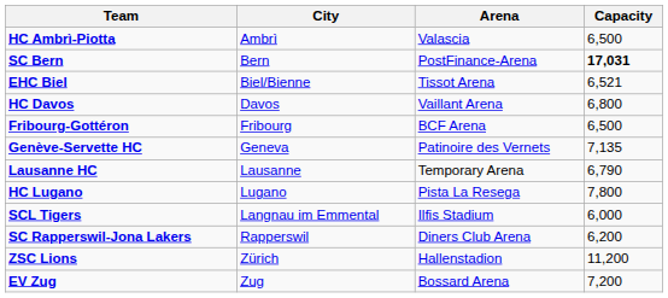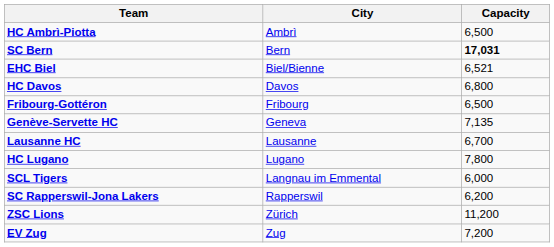 <table class="wikitable" style="text-align:left" width=60%>
 <tr>
 <th>Team</th>
 <th>City</th>
-<th>Arena</th>
 <th>Capacity</th>
 </tr>
 <tr>
 <td><strong><a href='#'>HC Ambrì-Piotta</a></strong></td>
 <td><a href='#'>Ambrì</a></td>
-<td><a href='#'>Valascia</a></td>
 <td>6,500</td>
 </tr>
 <tr>
 <td><strong><a href='#'>SC Bern</a></strong></td>
 <td><a href='#'>Bern</a></td>
-<td><a href='#'>PostFinance-Arena</a></td>
 <td><strong>17,031</strong></td>
 </tr>
 <tr>
 <td><strong><a href='#'>EHC Biel</a></strong></td>
 <td><a href='#'>Biel/Bienne</a></td>
-<td><a href='#'>Tissot Arena</a></td>
 <td>6,521</td>
 </tr>
 <tr>
 <td><strong><a href='#'>HC Davos</a></strong></td>
 <td><a href='#'>Davos</a></td>
-<td><a href='#'>Vaillant Arena</a></td>
 <td>6,800</td>
 </tr>
 <tr>
 <td><strong><a href='#'>Fribourg-Gottéron</a></strong></td>
 <td><a href='#'>Fribourg</a></td>
-<td><a href='#'>BCF Arena</a></td>
 <td>6,500</td>
 </tr>
 <tr>
 <td><strong><a href='#'>Genève-Servette HC</a></strong></td>
 <td><a href='#'>Geneva</a></td>
-<td><a href='#'>Patinoire des Vernets</a></td>
 <td>7,135</td>
 </tr>
 <tr>
 <td><strong><a href='#'>Lausanne HC</a></strong></td>
 <td><a href='#'>Lausanne</a></td>
-<td>Temporary Arena</td>
-<td>6,790</td>
+<td>6,700</td>
 </tr>
 <tr>
 <td><strong><a href='#'>HC Lugano</a></strong></td>
 <td><a href='#'>Lugano</a></td>
-<td><a href='#'>Pista La Resega</a></td>
 <td>7,800</td>
 </tr>
 <tr>
 <td><strong><a href='#'>SCL Tigers</a></strong></td>
 <td><a href='#'>Langnau im Emmental</a></td>
-<td><a href='#'>Ilfis Stadium</a></td>
 <td>6,000</td>
 </tr>
 <tr>
 <td><strong><a href='#'>SC Rapperswil-Jona Lakers</a></strong></td>
 <td><a href='#'>Rapperswil</a></td>
-<td><a href='#'>Diners Club Arena</a></td>
 <td>6,200</td>
 </tr>
 <tr>
 <td><strong><a href='#'>ZSC Lions</a></strong></td>
 <td><a href='#'>Zürich</a></td>
-<td><a href='#'>Hallenstadion</a></td>
 <td>11,200</td>
 </tr>
 <tr>
 <td><strong><a href='#'>EV Zug</a></strong></td>
 <td><a href='#'>Zug</a></td>
-<td><a href='#'>Bossard Arena</a></td>
 <td>7,200</td>
 </tr>
 </table>
